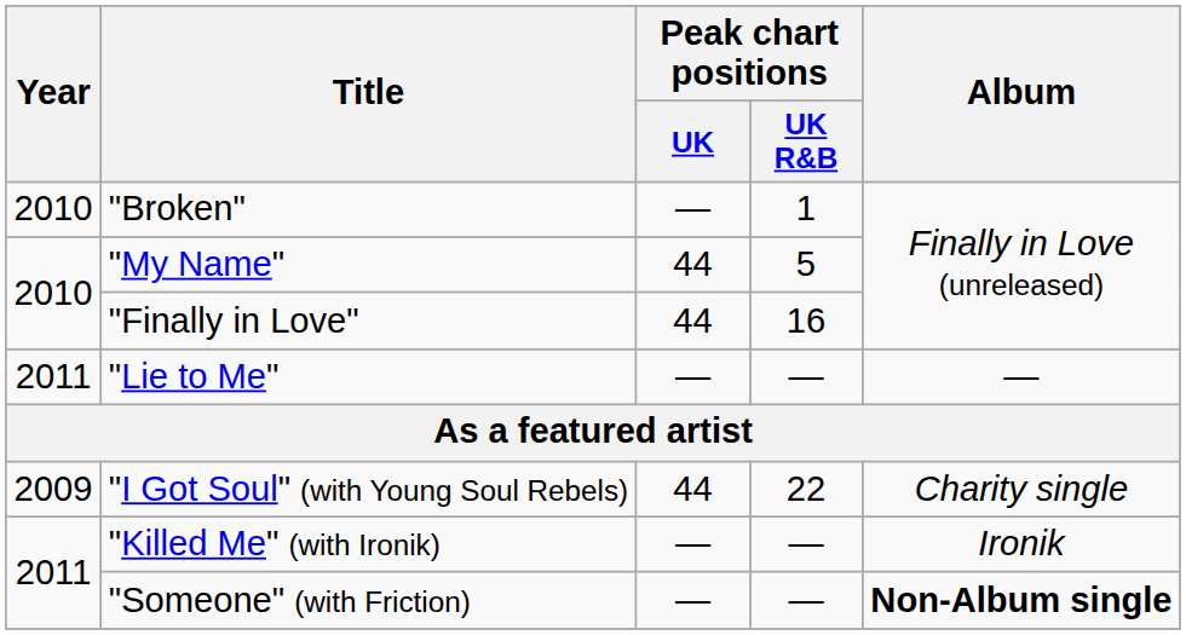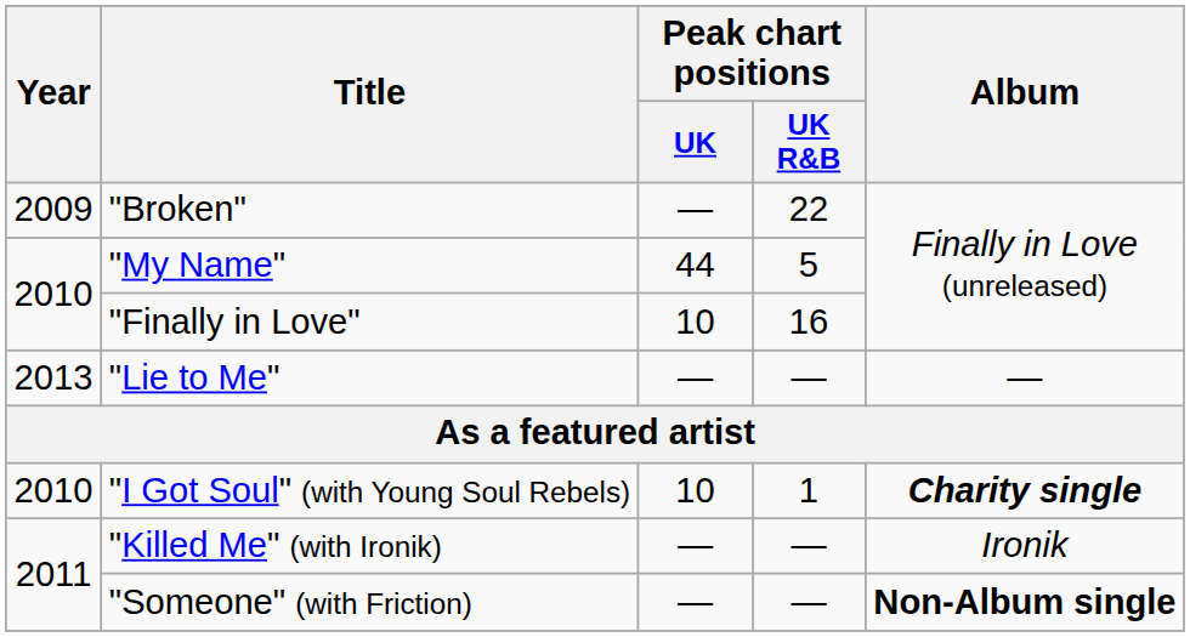 <table class="wikitable" style=text-align:center;>
 <tr>
 <th rowspan="2">Year</th>
 <th rowspan="2">Title</th>
 <th colspan="2">Peak chart positions</th>
 <th rowspan="2">Album</th>
 </tr>
 <tr style=font-size:smaller>
 <th style="width:45px; text-align:center;"><a href='#'>UK</a></th>
 <th style="width:45px; text-align:center;"><a href='#'>UK<br>R&B</a></th>
 </tr>
 <tr>
-<td style="text-align:center;">2010</td>
+<td style="text-align:center;">2009</td>
 <td align="left">"Broken"</td>
 <td style="text-align:center;">—</td>
-<td style="text-align:center;">1</td>
+<td style="text-align:center;">22</td>
 <td style="text-align:center;" rowspan="3"><em>Finally in Love</em><br><small>(unreleased)</small></td>
 </tr>
 <tr>
 <td style="text-align:center;" rowspan="2">2010</td>
 <td align="left">"<a href='#'>My Name</a>"</td>
 <td style="text-align:center;">44</td>
 <td style="text-align:center;">5</td>
 </tr>
 <tr>
 <td align="left">"Finally in Love"</td>
-<td style="text-align:center;">44</td>
+<td style="text-align:center;">10</td>
 <td style="text-align:center;">16</td>
 </tr>
 <tr>
-<td style="text-align:center;">2011</td>
+<td style="text-align:center;">2013</td>
 <td align="left">"<a href='#'>Lie to Me</a>"</td>
 <td style="text-align:center;">—</td>
 <td style="text-align:center;">—</td>
 <td style="text-align:center;">—</td>
 </tr>
 <tr>
 <th colspan="6">As a featured artist</th>
 </tr>
 <tr>
-<td>2009</td>
+<td>2010</td>
 <td align="left">"<a href='#'>I Got Soul</a>" <small>(with Young Soul Rebels)</small></td>
-<td style="text-align:center;">44</td>
-<td style="text-align:center;">22</td>
-<td style="text-align:center;"><em>Charity single</em></td>
+<td style="text-align:center;">10</td>
+<td style="text-align:center;">1</td>
+<td style="text-align:center;"><strong><em>Charity single</em></strong></td>
 </tr>
 <tr>
 <td style="text-align:center;" rowspan="2">2011</td>
 <td align="left">"<a href='#'>Killed Me</a>" <small>(with Ironik)</small></td>
 <td style="text-align:center;">—</td>
 <td style="text-align:center;">—</td>
 <td style="text-align:center;"><em>Ironik</em></td>
 </tr>
 <tr>
 <td align="left">"Someone" <small>(with Friction)</small></td>
 <td style="text-align:center;">—</td>
 <td style="text-align:center;">—</td>
 <td style="text-align:center;"><strong>Non-Album single</strong></td>
 </tr>
 </table>
